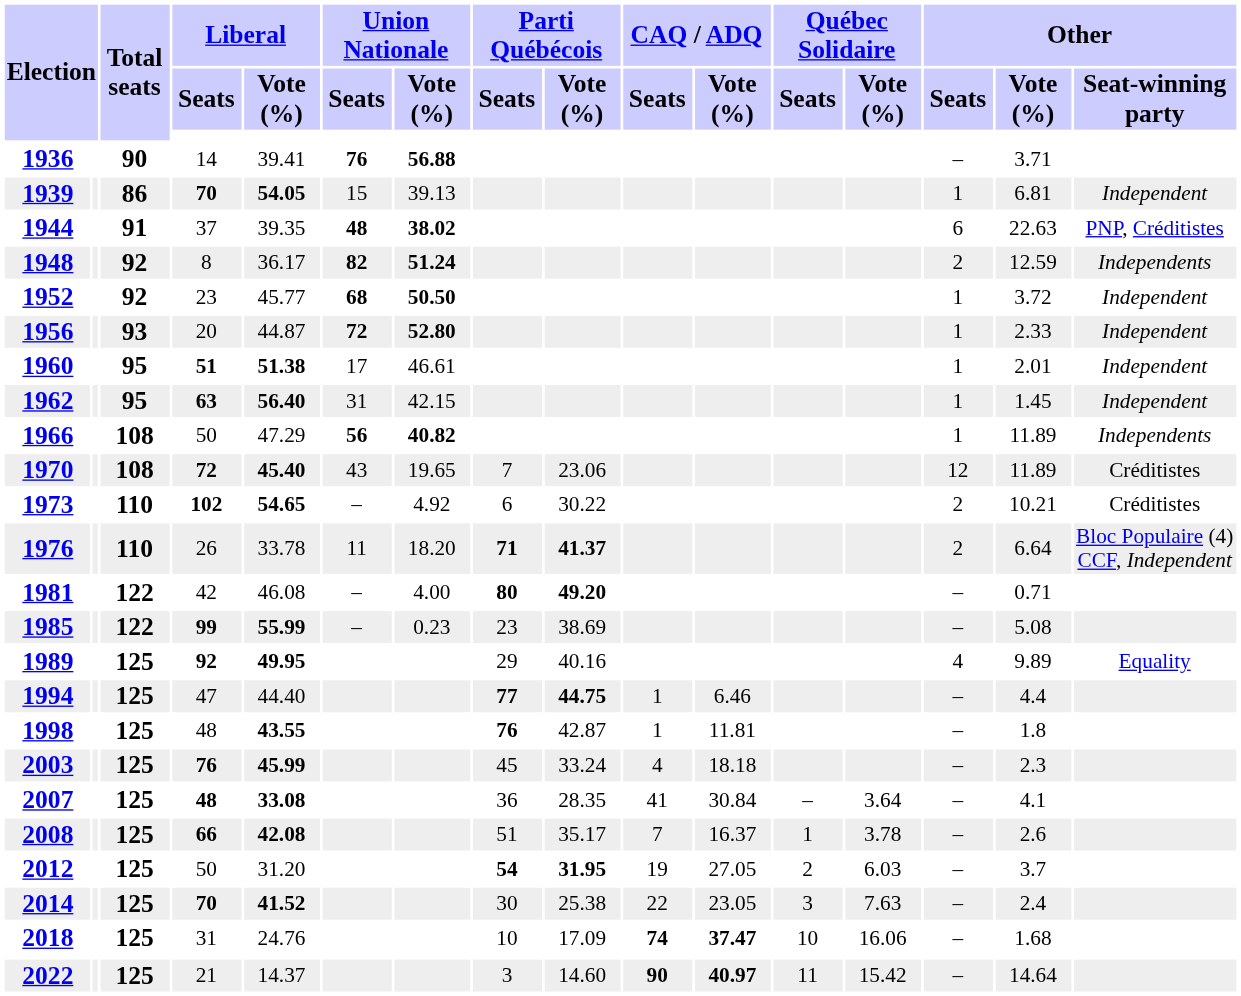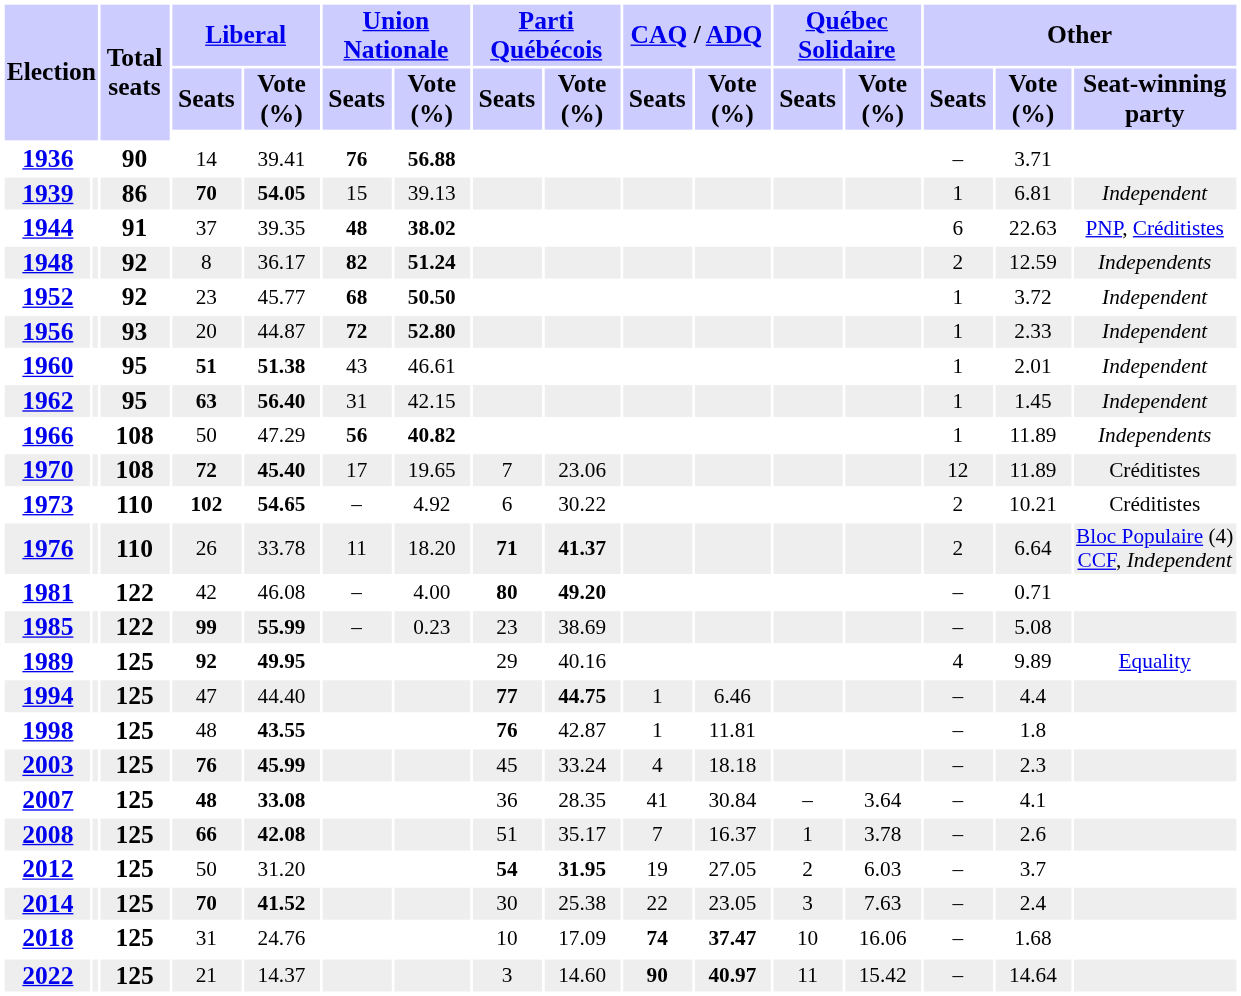 <table class="toccolours" style="margin:0 auto; clear:both; text-align: center;" border="0">
 <tr style="background:#ccccff;">
 <th align="left" rowspan=3 colspan=2><strong><big>Election</big></strong></th>
 <th align="center" rowspan=3 width=50><strong><big>Total seats</big></strong></th>
 <th align="center" colspan=2><a href='#'><strong><big>Liberal</big></strong></a></th>
 <th align="center" colspan=2><a href='#'><strong><big>Union Nationale</big></strong></a></th>
 <th align="center" colspan=2><a href='#'><strong><big>Parti Québécois</big></strong></a></th>
 <th align="center" colspan=2><strong><big><a href='#'>CAQ</a> / <a href='#'>ADQ</a></big></strong></th>
 <th align="center" colspan=2><a href='#'><strong><big>Québec Solidaire</big></strong></a></th>
 <th align="center" colspan=3><strong><big>Other</big></strong></th>
 </tr>
 <tr style="background:#ccccff;">
 <th align="center" width=50><strong><big>Seats</big></strong></th>
 <th align="center" width=55><strong><big>Vote (%)</big></strong></th>
 <th align="center" width=50><strong><big>Seats</big></strong></th>
 <th align="center" width=55><strong><big>Vote (%)</big></strong></th>
 <th align="center" width=50><strong><big>Seats</big></strong></th>
 <th align="center" width=55><strong><big>Vote (%)</big></strong></th>
 <th align="center" width=50><strong><big>Seats</big></strong></th>
 <th align="center" width=55><strong><big>Vote (%)</big></strong></th>
 <th align="center" width=50><strong><big>Seats</big></strong></th>
 <th align="center" width=55><strong><big>Vote (%)</big></strong></th>
 <th align="center" width=50><strong><big>Seats</big></strong></th>
 <th align="center" width=55><strong><big>Vote (%)</big></strong></th>
 <th align="center" width=120><strong><big>Seat-winning party</big></strong></th>
 </tr>
 <tr height=6>
 <td></td>
 <td></td>
 <td></td>
 <td></td>
 <td></td>
 <td></td>
 </tr>
 <tr>
 <th><a href='#'><strong><big>1936</big></strong></a></th>
 <td></td>
 <th><strong><big>90</big></strong></th>
 <td>14</td>
 <td>39.41</td>
 <th>76</th>
 <th>56.88</th>
 <td></td>
 <td></td>
 <td></td>
 <td></td>
 <td></td>
 <td></td>
 <td>–</td>
 <td>3.71</td>
 <td></td>
 </tr>
 <tr style="background:#EEEEEE;">
 <th><a href='#'><strong><big>1939</big></strong></a></th>
 <td></td>
 <th><strong><big>86</big></strong></th>
 <th>70</th>
 <th>54.05</th>
 <td>15</td>
 <td>39.13</td>
 <td></td>
 <td></td>
 <td></td>
 <td></td>
 <td></td>
 <td></td>
 <td>1</td>
 <td>6.81</td>
 <td><em>Independent</em></td>
 </tr>
 <tr>
 <th><a href='#'><strong><big>1944</big></strong></a></th>
 <td></td>
 <th><strong><big>91</big></strong></th>
 <td>37</td>
 <td>39.35</td>
 <th>48</th>
 <th>38.02</th>
 <td></td>
 <td></td>
 <td></td>
 <td></td>
 <td></td>
 <td></td>
 <td>6</td>
 <td>22.63</td>
 <td><a href='#'>PNP</a>, <a href='#'>Créditistes</a></td>
 </tr>
 <tr style="background:#EEEEEE;">
 <th><a href='#'><strong><big>1948</big></strong></a></th>
 <td></td>
 <th><strong><big>92</big></strong></th>
 <td>8</td>
 <td>36.17</td>
 <th>82</th>
 <th>51.24</th>
 <td></td>
 <td></td>
 <td></td>
 <td></td>
 <td></td>
 <td></td>
 <td>2</td>
 <td>12.59</td>
 <td><em>Independents</em></td>
 </tr>
 <tr>
 <th><a href='#'><strong><big>1952</big></strong></a></th>
 <td></td>
 <th><strong><big>92</big></strong></th>
 <td>23</td>
 <td>45.77</td>
 <th>68</th>
 <th>50.50</th>
 <td></td>
 <td></td>
 <td></td>
 <td></td>
 <td></td>
 <td></td>
 <td>1</td>
 <td>3.72</td>
 <td><em>Independent</em></td>
 </tr>
 <tr style="background:#EEEEEE;">
 <th><a href='#'><strong><big>1956</big></strong></a></th>
 <td></td>
 <th><strong><big>93</big></strong></th>
 <td>20</td>
 <td>44.87</td>
 <th>72</th>
 <th>52.80</th>
 <td></td>
 <td></td>
 <td></td>
 <td></td>
 <td></td>
 <td></td>
 <td>1</td>
 <td>2.33</td>
 <td><em>Independent</em></td>
 </tr>
 <tr>
 <th><a href='#'><strong><big>1960</big></strong></a></th>
 <td></td>
 <th><strong><big>95</big></strong></th>
 <th>51</th>
 <th>51.38</th>
-<td>17</td>
+<td>43</td>
 <td>46.61</td>
 <td></td>
 <td></td>
 <td></td>
 <td></td>
 <td></td>
 <td></td>
 <td>1</td>
 <td>2.01</td>
 <td><em>Independent</em></td>
 </tr>
 <tr style="background:#EEEEEE;">
 <th><a href='#'><strong><big>1962</big></strong></a></th>
 <td></td>
 <th><strong><big>95</big></strong></th>
 <th>63</th>
 <th>56.40</th>
 <td>31</td>
 <td>42.15</td>
 <td></td>
 <td></td>
 <td></td>
 <td></td>
 <td></td>
 <td></td>
 <td>1</td>
 <td>1.45</td>
 <td><em>Independent</em></td>
 </tr>
 <tr>
 <th><a href='#'><strong><big>1966</big></strong></a></th>
 <td></td>
 <th><strong><big>108</big></strong></th>
 <td>50</td>
 <td>47.29</td>
 <th>56</th>
 <th>40.82</th>
 <td></td>
 <td></td>
 <td></td>
 <td></td>
 <td></td>
 <td></td>
 <td>1</td>
 <td>11.89</td>
 <td><em>Independents</em></td>
 </tr>
 <tr style="background:#EEEEEE;">
 <th><a href='#'><strong><big>1970</big></strong></a></th>
 <td></td>
 <th><strong><big>108</big></strong></th>
 <th>72</th>
 <th>45.40</th>
-<td>43</td>
+<td>17</td>
 <td>19.65</td>
 <td>7</td>
 <td>23.06</td>
 <td></td>
 <td></td>
 <td></td>
 <td></td>
 <td>12</td>
 <td>11.89</td>
 <td>Créditistes</td>
 </tr>
 <tr>
 <th><a href='#'><strong><big>1973</big></strong></a></th>
 <td></td>
 <th><strong><big>110</big></strong></th>
 <th>102</th>
 <th>54.65</th>
 <td>–</td>
 <td>4.92</td>
 <td>6</td>
 <td>30.22</td>
 <td></td>
 <td></td>
 <td></td>
 <td></td>
 <td>2</td>
 <td>10.21</td>
 <td>Créditistes</td>
 </tr>
 <tr style="background:#EEEEEE;">
 <th><a href='#'><strong><big>1976</big></strong></a></th>
 <td></td>
 <th><strong><big>110</big></strong></th>
 <td>26</td>
 <td>33.78</td>
 <td>11</td>
 <td>18.20</td>
 <th>71</th>
 <th>41.37</th>
 <td></td>
 <td></td>
 <td></td>
 <td></td>
 <td>2</td>
 <td>6.64</td>
 <td><a href='#'>Bloc Populaire</a> (4)<br><a href='#'>CCF</a>, <em>Independent</em></td>
 </tr>
 <tr>
 <th><a href='#'><strong><big>1981</big></strong></a></th>
 <td></td>
 <th><strong><big>122</big></strong></th>
 <td>42</td>
 <td>46.08</td>
 <td>–</td>
 <td>4.00</td>
 <th>80</th>
 <th>49.20</th>
 <td></td>
 <td></td>
 <td></td>
 <td></td>
 <td>–</td>
 <td>0.71</td>
 <td></td>
 </tr>
 <tr style="background:#EEEEEE;">
 <th><a href='#'><strong><big>1985</big></strong></a></th>
 <td></td>
 <th><strong><big>122</big></strong></th>
 <th>99</th>
 <th>55.99</th>
 <td>–</td>
 <td>0.23</td>
 <td>23</td>
 <td>38.69</td>
 <td></td>
 <td></td>
 <td></td>
 <td></td>
 <td>–</td>
 <td>5.08</td>
 <td></td>
 </tr>
 <tr>
 <th><a href='#'><strong><big>1989</big></strong></a></th>
 <td></td>
 <th><strong><big>125</big></strong></th>
 <th>92</th>
 <th>49.95</th>
 <td></td>
 <td></td>
 <td>29</td>
 <td>40.16</td>
 <td></td>
 <td></td>
 <td></td>
 <td></td>
 <td>4</td>
 <td>9.89</td>
 <td><a href='#'>Equality</a></td>
 </tr>
 <tr style="background:#EEEEEE;">
 <th><strong><big><a href='#'>1994</a></big></strong></th>
 <td></td>
 <th><strong><big>125</big></strong></th>
 <td>47</td>
 <td>44.40</td>
 <td></td>
 <td></td>
 <th>77</th>
 <th>44.75</th>
 <td>1</td>
 <td>6.46</td>
 <td></td>
 <td></td>
 <td>–</td>
 <td>4.4</td>
 <td></td>
 </tr>
 <tr>
 <th><strong><big><a href='#'>1998</a></big></strong></th>
 <td></td>
 <th><strong><big>125</big></strong></th>
 <td>48</td>
 <th>43.55</th>
 <td></td>
 <td></td>
 <th>76</th>
 <td>42.87</td>
 <td>1</td>
 <td>11.81</td>
 <td></td>
 <td></td>
 <td>–</td>
 <td>1.8</td>
 <td></td>
 </tr>
 <tr style="background:#EEEEEE;">
 <th><strong><big><a href='#'>2003</a></big></strong></th>
 <td></td>
 <th><strong><big>125</big></strong></th>
 <th>76</th>
 <th>45.99</th>
 <td></td>
 <td></td>
 <td>45</td>
 <td>33.24</td>
 <td>4</td>
 <td>18.18</td>
 <td></td>
 <td></td>
 <td>–</td>
 <td>2.3</td>
 <td></td>
 </tr>
 <tr>
 <th><a href='#'><strong><big>2007</big></strong></a></th>
 <td></td>
 <th><strong><big>125</big></strong></th>
 <th>48</th>
 <th>33.08</th>
 <td></td>
 <td></td>
 <td>36</td>
 <td>28.35</td>
 <td>41</td>
 <td>30.84</td>
 <td>–</td>
 <td>3.64</td>
 <td>–</td>
 <td>4.1</td>
 <td></td>
 </tr>
 <tr style="background:#EEEEEE;">
 <th><a href='#'><strong><big>2008</big></strong></a></th>
 <td></td>
 <th><strong><big>125</big></strong></th>
 <th>66</th>
 <th>42.08</th>
 <td></td>
 <td></td>
 <td>51</td>
 <td>35.17</td>
 <td>7</td>
 <td>16.37</td>
 <td>1</td>
 <td>3.78</td>
 <td>–</td>
 <td>2.6</td>
 <td></td>
 </tr>
 <tr>
 <th><a href='#'><strong><big>2012</big></strong></a></th>
 <td></td>
 <th><strong><big>125</big></strong></th>
 <td>50</td>
 <td>31.20</td>
 <td></td>
 <td></td>
 <th>54</th>
 <th>31.95</th>
 <td>19</td>
 <td>27.05</td>
 <td>2</td>
 <td>6.03</td>
 <td>–</td>
 <td>3.7</td>
 <td></td>
 </tr>
 <tr style="background:#EEEEEE;">
 <th><a href='#'><strong><big>2014</big></strong></a></th>
 <td></td>
 <th><strong><big>125</big></strong></th>
 <th>70</th>
 <th>41.52</th>
 <td></td>
 <td></td>
 <td>30</td>
 <td>25.38</td>
 <td>22</td>
 <td>23.05</td>
 <td>3</td>
 <td>7.63</td>
 <td>–</td>
 <td>2.4</td>
 <td></td>
 </tr>
 <tr>
 <th><a href='#'><strong><big>2018</big></strong></a></th>
 <td></td>
 <th><strong><big>125</big></strong></th>
 <td>31</td>
 <td>24.76</td>
 <td></td>
 <td></td>
 <td>10</td>
 <td>17.09</td>
 <th>74</th>
 <th>37.47</th>
 <td>10</td>
 <td>16.06</td>
 <td>–</td>
 <td>1.68</td>
 <td></td>
 </tr>
 <tr>
 </tr>
 <tr style="background:#EEEEEE;">
 <th><a href='#'><strong><big>2022</big></strong></a></th>
 <td></td>
 <th><strong><big>125</big></strong></th>
 <td>21</td>
 <td>14.37</td>
 <td></td>
 <td></td>
 <td>3</td>
 <td>14.60</td>
 <th>90</th>
 <th>40.97</th>
 <td>11</td>
 <td>15.42</td>
 <td>–</td>
 <td>14.64</td>
 <td></td>
 </tr>
 </table>
